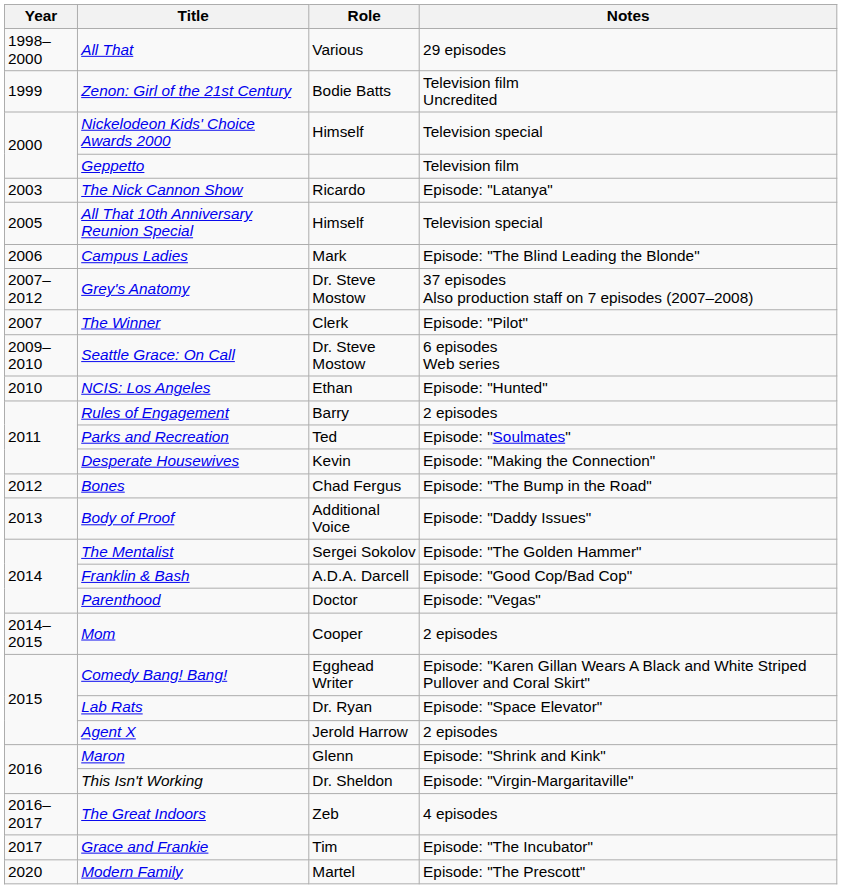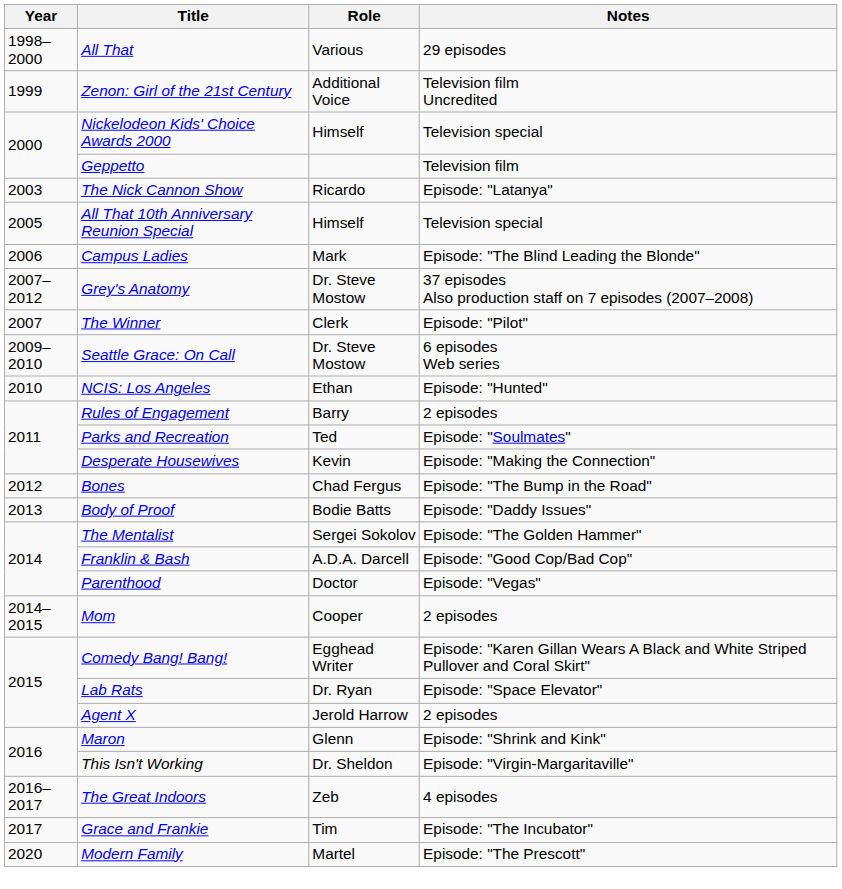 <table class="wikitable">
 <tr>
 <th>Year</th>
 <th>Title</th>
 <th>Role</th>
 <th>Notes</th>
 </tr>
 <tr>
 <td>1998–2000</td>
 <td><em><a href='#'>All That</a></em></td>
 <td>Various</td>
 <td>29 episodes</td>
 </tr>
 <tr>
 <td>1999</td>
 <td><em><a href='#'>Zenon: Girl of the 21st Century</a></em></td>
-<td>Bodie Batts</td>
+<td>Additional Voice</td>
 <td>Television film<br>Uncredited</td>
 </tr>
 <tr>
 <td rowspan="2">2000</td>
 <td><em><a href='#'>Nickelodeon Kids' Choice Awards 2000</a></em></td>
 <td>Himself</td>
 <td>Television special</td>
 </tr>
 <tr>
 <td><em><a href='#'>Geppetto</a></em></td>
 <td></td>
 <td>Television film</td>
 </tr>
 <tr>
 <td>2003</td>
 <td><em><a href='#'>The Nick Cannon Show</a></em></td>
 <td>Ricardo</td>
 <td>Episode: "Latanya"</td>
 </tr>
 <tr>
 <td>2005</td>
 <td><em><a href='#'>All That 10th Anniversary Reunion Special</a></em></td>
 <td>Himself</td>
 <td>Television special</td>
 </tr>
 <tr>
 <td>2006</td>
 <td><em><a href='#'>Campus Ladies</a></em></td>
 <td>Mark</td>
 <td>Episode: "The Blind Leading the Blonde"</td>
 </tr>
 <tr>
 <td>2007–2012</td>
 <td><em><a href='#'>Grey's Anatomy</a></em></td>
 <td>Dr. Steve Mostow</td>
 <td>37 episodes<br>Also production staff on 7 episodes (2007–2008)</td>
 </tr>
 <tr>
 <td>2007</td>
 <td><em><a href='#'>The Winner</a></em></td>
 <td>Clerk</td>
 <td>Episode: "Pilot"</td>
 </tr>
 <tr>
 <td>2009–2010</td>
 <td><em><a href='#'>Seattle Grace: On Call</a></em></td>
 <td>Dr. Steve Mostow</td>
 <td>6 episodes<br>Web series</td>
 </tr>
 <tr>
 <td>2010</td>
 <td><em><a href='#'>NCIS: Los Angeles</a></em></td>
 <td>Ethan</td>
 <td>Episode: "Hunted"</td>
 </tr>
 <tr>
 <td rowspan="3">2011</td>
 <td><em><a href='#'>Rules of Engagement</a></em></td>
 <td>Barry</td>
 <td>2 episodes</td>
 </tr>
 <tr>
 <td><em><a href='#'>Parks and Recreation</a></em></td>
 <td>Ted</td>
 <td>Episode: "<a href='#'>Soulmates</a>"</td>
 </tr>
 <tr>
 <td><em><a href='#'>Desperate Housewives</a></em></td>
 <td>Kevin</td>
 <td>Episode: "Making the Connection"</td>
 </tr>
 <tr>
 <td>2012</td>
 <td><em><a href='#'>Bones</a></em></td>
 <td>Chad Fergus</td>
 <td>Episode: "The Bump in the Road"</td>
 </tr>
 <tr>
 <td>2013</td>
 <td><em><a href='#'>Body of Proof</a></em></td>
-<td>Additional Voice</td>
+<td>Bodie Batts</td>
 <td>Episode: "Daddy Issues"</td>
 </tr>
 <tr>
 <td rowspan="3">2014</td>
 <td><em><a href='#'>The Mentalist</a></em></td>
 <td>Sergei Sokolov</td>
 <td>Episode: "The Golden Hammer"</td>
 </tr>
 <tr>
 <td><em><a href='#'>Franklin & Bash</a></em></td>
 <td>A.D.A. Darcell</td>
 <td>Episode: "Good Cop/Bad Cop"</td>
 </tr>
 <tr>
 <td><em><a href='#'>Parenthood</a></em></td>
 <td>Doctor</td>
 <td>Episode: "Vegas"</td>
 </tr>
 <tr>
 <td>2014–2015</td>
 <td><em><a href='#'>Mom</a></em></td>
 <td>Cooper</td>
 <td>2 episodes</td>
 </tr>
 <tr>
 <td rowspan="3">2015</td>
 <td><em><a href='#'>Comedy Bang! Bang!</a></em></td>
 <td>Egghead Writer</td>
 <td>Episode: "Karen Gillan Wears A Black and White Striped Pullover and Coral Skirt"</td>
 </tr>
 <tr>
 <td><em><a href='#'>Lab Rats</a></em></td>
 <td>Dr. Ryan</td>
 <td>Episode: "Space Elevator"</td>
 </tr>
 <tr>
 <td><em><a href='#'>Agent X</a></em></td>
 <td>Jerold Harrow</td>
 <td>2 episodes</td>
 </tr>
 <tr>
 <td rowspan="2">2016</td>
 <td><em><a href='#'>Maron</a></em></td>
 <td>Glenn</td>
 <td>Episode: "Shrink and Kink"</td>
 </tr>
 <tr>
 <td><em>This Isn't Working</em></td>
 <td>Dr. Sheldon</td>
 <td>Episode: "Virgin-Margaritaville"</td>
 </tr>
 <tr>
 <td>2016–2017</td>
 <td><em><a href='#'>The Great Indoors</a></em></td>
 <td>Zeb</td>
 <td>4 episodes</td>
 </tr>
 <tr>
 <td>2017</td>
 <td><em><a href='#'>Grace and Frankie</a></em></td>
 <td>Tim</td>
 <td>Episode: "The Incubator"</td>
 </tr>
 <tr>
 <td>2020</td>
 <td><em><a href='#'>Modern Family</a></em></td>
 <td>Martel</td>
 <td>Episode: "The Prescott"</td>
 </tr>
 </table>
